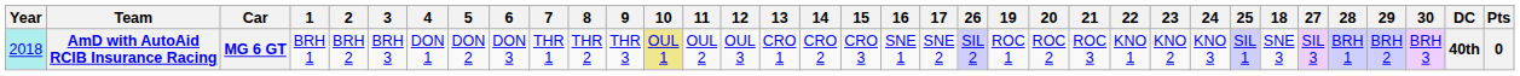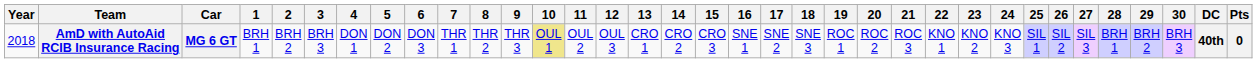 <table class="wikitable" style="text-align:center; font-size:85%">
 <tr>
 <th>Year</th>
 <th>Team</th>
 <th>Car</th>
 <th>1</th>
 <th>2</th>
 <th>3</th>
 <th>4</th>
 <th>5</th>
 <th>6</th>
 <th>7</th>
 <th>8</th>
 <th>9</th>
 <th>10</th>
 <th>11</th>
 <th>12</th>
 <th>13</th>
 <th>14</th>
 <th>15</th>
 <th>16</th>
 <th>17</th>
-<th>26</th>
+<th>18</th>
 <th>19</th>
 <th>20</th>
 <th>21</th>
 <th>22</th>
 <th>23</th>
 <th>24</th>
 <th>25</th>
-<th>18</th>
+<th>26</th>
 <th>27</th>
 <th>28</th>
 <th>29</th>
 <th>30</th>
 <th>DC</th>
 <th>Pts</th>
 </tr>
 <tr>
-<td style="background: paleturquoise;"><a href='#'>2018</a></td>
+<td><a href='#'>2018</a></td>
 <th nowrap><a href='#'>AmD with AutoAid<br>RCIB Insurance Racing</a></th>
 <th nowrap><a href='#'>MG 6 GT</a></th>
 <td><a href='#'>BRH<br>1</a></td>
 <td><a href='#'>BRH<br>2</a></td>
 <td><a href='#'>BRH<br>3</a></td>
 <td><a href='#'>DON<br>1</a></td>
 <td><a href='#'>DON<br>2</a></td>
 <td><a href='#'>DON<br>3</a></td>
 <td><a href='#'>THR<br>1</a></td>
 <td><a href='#'>THR<br>2</a></td>
 <td><a href='#'>THR<br>3</a></td>
 <td style="background: khaki;"><a href='#'>OUL<br>1</a></td>
 <td><a href='#'>OUL<br>2</a></td>
 <td><a href='#'>OUL<br>3</a></td>
 <td><a href='#'>CRO<br>1</a></td>
 <td><a href='#'>CRO<br>2</a></td>
 <td><a href='#'>CRO<br>3</a></td>
 <td><a href='#'>SNE<br>1</a></td>
 <td><a href='#'>SNE<br>2</a></td>
-<td style="background:#CFCFFF;"><a href='#'>SIL<br>2</a><br></td>
+<td><a href='#'>SNE<br>3</a></td>
 <td><a href='#'>ROC<br>1</a></td>
 <td><a href='#'>ROC<br>2</a></td>
 <td><a href='#'>ROC<br>3</a></td>
 <td><a href='#'>KNO<br>1</a></td>
 <td><a href='#'>KNO<br>2</a></td>
 <td><a href='#'>KNO<br>3</a></td>
 <td style="background:#CFCFFF;"><a href='#'>SIL<br>1</a><br></td>
-<td><a href='#'>SNE<br>3</a></td>
+<td style="background:#CFCFFF;"><a href='#'>SIL<br>2</a><br></td>
 <td style="background:#EFCFFF;"><a href='#'>SIL<br>3</a><br></td>
 <td style="background:#CFCFFF;"><a href='#'>BRH<br>1</a><br></td>
 <td style="background:#CFCFFF;"><a href='#'>BRH<br>2</a><br></td>
 <td style="background:#EFCFFF;"><a href='#'>BRH<br>3</a><br></td>
 <th>40th</th>
 <th>0</th>
 </tr>
 </table>
